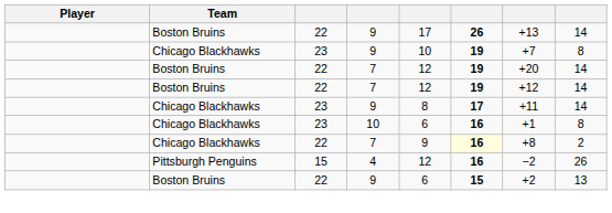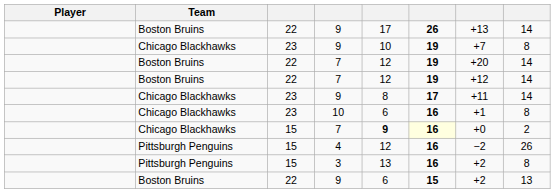 <table style="padding:3px; border-spacing:0; text-align:center;" class="wikitable sortable">
 <tr>
 <th style="width:12em">Player</th>
 <th style="width:12em">Team</th>
 <th style="width:4em"></th>
 <th style="width:4em"></th>
 <th style="width:4em"></th>
 <th style="width:4em"></th>
 <th data-sort-type="number" style="width:4em"></th>
 <th style="width:4em"></th>
 </tr>
 <tr>
 <td align=left></td>
 <td align=left>Boston Bruins</td>
 <td>22</td>
 <td>9</td>
 <td>17</td>
 <td><strong>26</strong></td>
 <td>+13</td>
 <td>14</td>
 </tr>
 <tr>
 <td align=left></td>
 <td align=left>Chicago Blackhawks</td>
 <td>23</td>
 <td>9</td>
 <td>10</td>
 <td><strong>19</strong></td>
 <td>+7</td>
 <td>8</td>
 </tr>
 <tr>
 <td align=left></td>
 <td align=left>Boston Bruins</td>
 <td>22</td>
 <td>7</td>
 <td>12</td>
 <td><strong>19</strong></td>
 <td>+20</td>
 <td>14</td>
 </tr>
 <tr>
 <td align=left></td>
 <td align=left>Boston Bruins</td>
 <td>22</td>
 <td>7</td>
 <td>12</td>
 <td><strong>19</strong></td>
 <td>+12</td>
 <td>14</td>
 </tr>
 <tr>
 <td align=left></td>
 <td align=left>Chicago Blackhawks</td>
 <td>23</td>
 <td>9</td>
 <td>8</td>
 <td><strong>17</strong></td>
 <td>+11</td>
 <td>14</td>
 </tr>
 <tr>
 <td align=left></td>
 <td align=left>Chicago Blackhawks</td>
 <td>23</td>
 <td>10</td>
 <td>6</td>
 <td><strong>16</strong></td>
 <td>+1</td>
 <td>8</td>
 </tr>
 <tr>
 <td align=left></td>
 <td align=left>Chicago Blackhawks</td>
-<td>22</td>
+<td>15</td>
 <td>7</td>
-<td>9</td>
+<td><strong>9</strong></td>
 <td style="background: lightyellow;"><strong>16</strong></td>
-<td>+8</td>
+<td>+0</td>
 <td>2</td>
 </tr>
 <tr>
 <td align=left></td>
 <td align=left>Pittsburgh Penguins</td>
 <td>15</td>
 <td>4</td>
 <td>12</td>
 <td><strong>16</strong></td>
 <td>−2</td>
 <td>26</td>
 </tr>
 <tr>
 <td align=left></td>
+<td align=left>Pittsburgh Penguins</td>
+<td>15</td>
+<td>3</td>
+<td>13</td>
+<td><strong>16</strong></td>
+<td>+2</td>
+<td>8</td>
+</tr>
+<tr>
+<td align=left></td>
 <td align=left>Boston Bruins</td>
 <td>22</td>
 <td>9</td>
 <td>6</td>
 <td><strong>15</strong></td>
 <td>+2</td>
 <td>13</td>
 </tr>
 </table>
